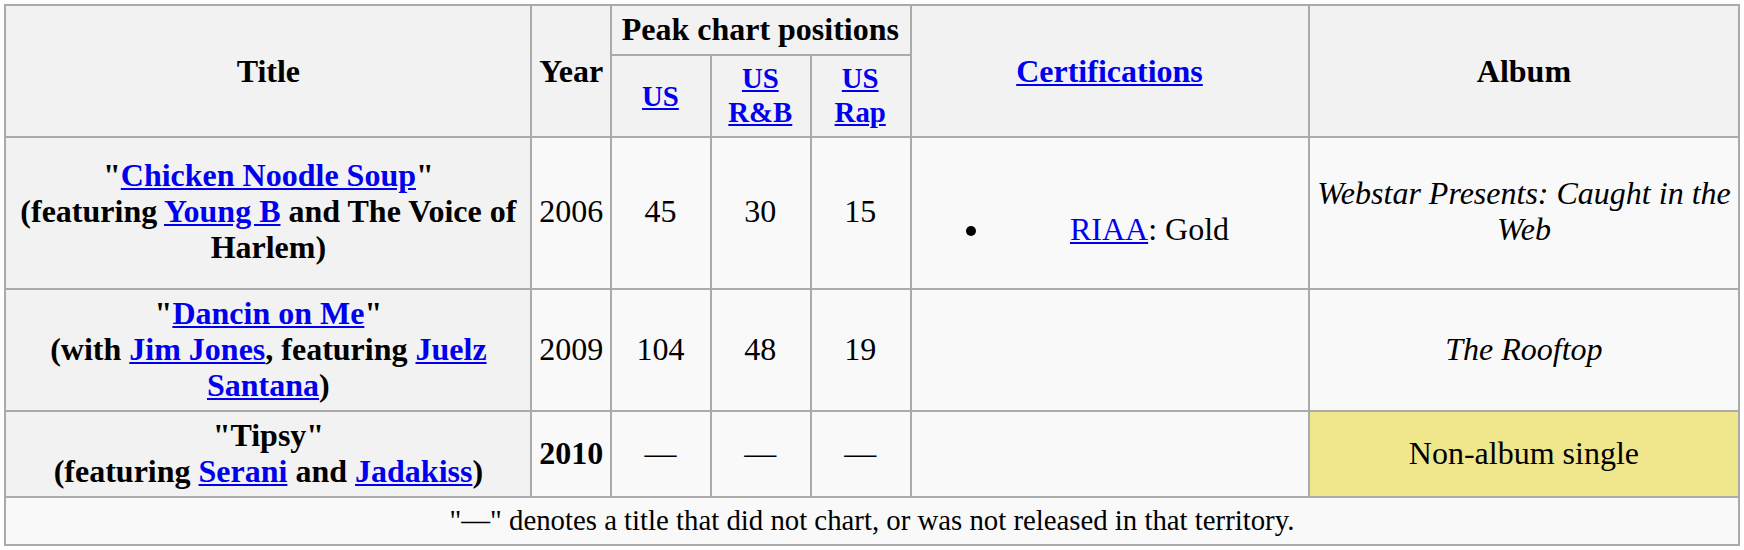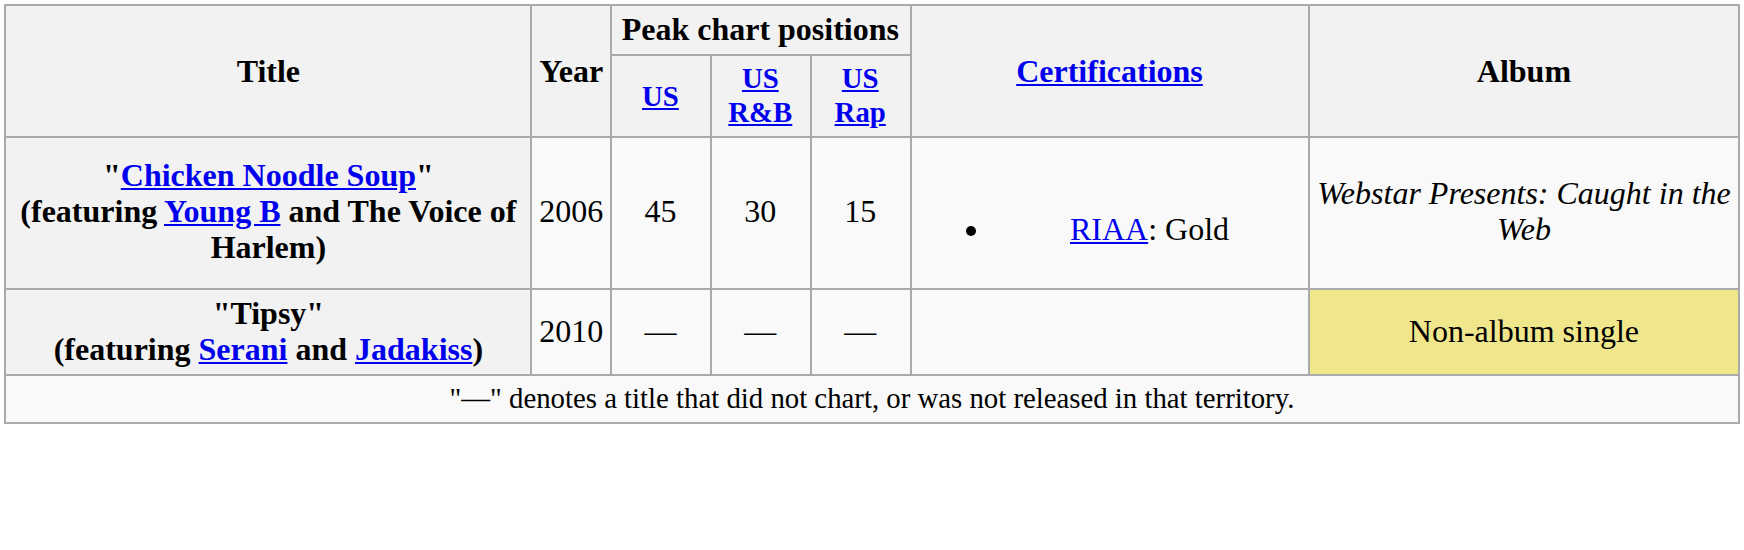 <table class="wikitable plainrowheaders" style="text-align:center;" border="1">
 <tr>
 <th scope="col" rowspan="2" style="width:16em;">Title</th>
 <th scope="col" rowspan="2">Year</th>
 <th scope="col" colspan="3">Peak chart positions</th>
 <th scope="col" rowspan="2" style="width:12em;"><a href='#'>Certifications</a></th>
 <th scope="col" rowspan="2">Album</th>
 </tr>
 <tr>
 <th style="width:3em; font-size:90%"><a href='#'>US</a></th>
 <th style="width:3em; font-size:90%"><a href='#'>US<br>R&B</a></th>
 <th style="width:3em; font-size:90%"><a href='#'>US<br>Rap</a></th>
 </tr>
 <tr>
 <th scope="row">"<a href='#'>Chicken Noodle Soup</a>"<br><span>(featuring <a href='#'>Young B</a> and The Voice of Harlem)</span></th>
 <td>2006</td>
 <td>45</td>
 <td>30</td>
 <td>15</td>
 <td><br><ul><li><a href='#'>RIAA</a>: Gold</li></ul></td>
 <td><em>Webstar Presents: Caught in the Web</em></td>
 </tr>
 <tr>
-<th scope="row">"<a href='#'>Dancin on Me</a>"<br><span>(with <a href='#'>Jim Jones</a>, featuring <a href='#'>Juelz Santana</a>)</span></th>
-<td>2009</td>
-<td>104</td>
-<td>48</td>
-<td>19</td>
-<td></td>
-<td><em>The Rooftop</em></td>
-</tr>
-<tr>
 <th scope="row">"Tipsy"<br><span>(featuring <a href='#'>Serani</a> and <a href='#'>Jadakiss</a>)</span></th>
-<td><strong>2010</strong></td>
+<td>2010</td>
 <td>—</td>
 <td>—</td>
 <td>—</td>
 <td></td>
 <td style="background: khaki;">Non-album single</td>
 </tr>
 <tr>
 <td colspan="7" style="font-size:90%">"—" denotes a title that did not chart, or was not released in that territory.</td>
 </tr>
 </table>
